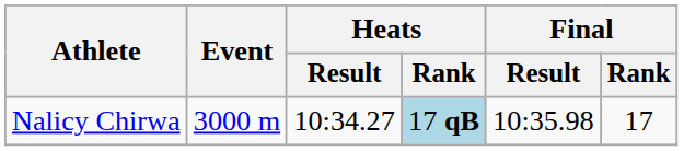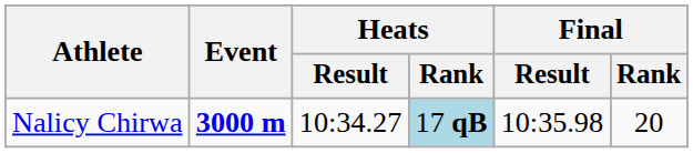 <table class="wikitable" style="font-size:90%">
 <tr>
 <th rowspan=2>Athlete</th>
 <th rowspan=2>Event</th>
 <th colspan=2>Heats</th>
 <th colspan=2>Final</th>
 </tr>
 <tr style="font-size:95%">
 <th>Result</th>
 <th>Rank</th>
 <th>Result</th>
 <th>Rank</th>
 </tr>
 <tr align=center>
 <td align=left><a href='#'>Nalicy Chirwa</a></td>
-<td align=left><a href='#'>3000 m</a></td>
+<td align=left><strong><a href='#'>3000 m</a></strong></td>
 <td>10:34.27</td>
 <td style="background: lightblue;">17 <strong>qB</strong></td>
 <td>10:35.98</td>
-<td>17</td>
+<td>20</td>
 </tr>
 </table>
